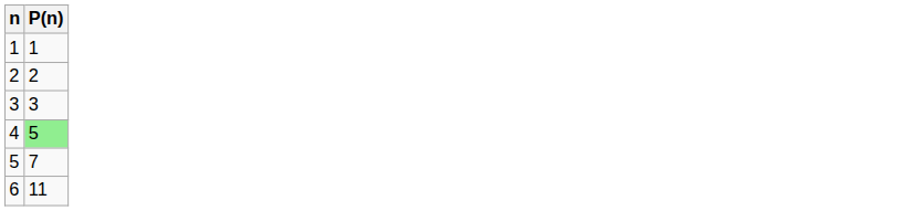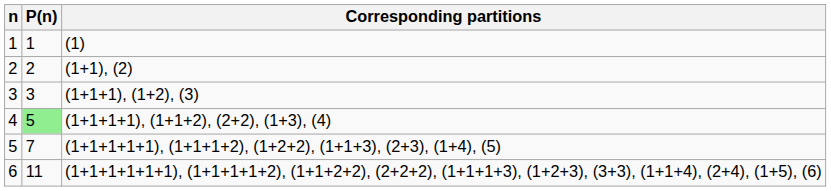 <table class="wikitable">
 <tr>
 <th>n</th>
 <th>P(n)</th>
+<th>Corresponding partitions</th>
 </tr>
 <tr>
 <td>1</td>
 <td>1</td>
+<td>(1)</td>
 </tr>
 <tr>
 <td>2</td>
 <td>2</td>
+<td>(1+1), (2)</td>
 </tr>
 <tr>
 <td>3</td>
 <td>3</td>
+<td>(1+1+1), (1+2), (3)</td>
 </tr>
 <tr>
 <td>4</td>
 <td style="background: lightgreen;">5</td>
+<td>(1+1+1+1), (1+1+2), (2+2), (1+3), (4)</td>
 </tr>
 <tr>
 <td>5</td>
 <td>7</td>
+<td>(1+1+1+1+1), (1+1+1+2), (1+2+2), (1+1+3), (2+3), (1+4), (5)</td>
 </tr>
 <tr>
 <td>6</td>
 <td>11</td>
+<td>(1+1+1+1+1+1), (1+1+1+1+2), (1+1+2+2), (2+2+2), (1+1+1+3), (1+2+3), (3+3), (1+1+4), (2+4), (1+5), (6)</td>
 </tr>
 </table>
